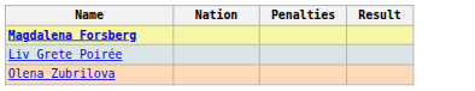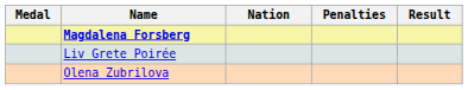 <table class=wikitable style="border:1px solid #AAAAAA;font-size:90%">
 <tr bgcolor="#E4E4E4">
+<th style="border-bottom:1px solid #AAAAAA" width=50>Medal</th>
 <th style="border-bottom:1px solid #AAAAAA" width=160>Name</th>
 <th style="border-bottom:1px solid #AAAAAA" width=80>Nation</th>
 <th style="border-bottom:1px solid #AAAAAA" width=80>Penalties</th>
 <th style="border-bottom:1px solid #AAAAAA" width=60>Result</th>
 </tr>
 <tr bgcolor="#F7F6A8">
+<td align="center"></td>
 <td><strong><a href='#'>Magdalena Forsberg</a></strong></td>
 <td align="center"></td>
 <td align="center"></td>
 <td align="right"></td>
 </tr>
 <tr bgcolor="#DCE5E5">
+<td align="center"></td>
 <td><a href='#'>Liv Grete Poirée</a></td>
 <td align="center"></td>
 <td align="center"></td>
 <td align="right"></td>
 </tr>
 <tr bgcolor="#FFDAB9">
+<td align="center"></td>
 <td><a href='#'>Olena Zubrilova</a></td>
 <td align="center"></td>
 <td align="center"></td>
 <td align="right"></td>
 </tr>
 </table>
